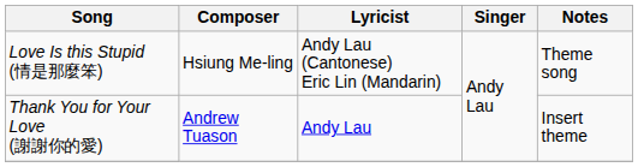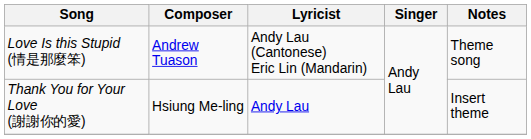 <table class="wikitable">
 <tr>
 <th>Song</th>
 <th>Composer</th>
 <th>Lyricist</th>
 <th>Singer</th>
 <th>Notes</th>
 </tr>
 <tr>
 <td><em>Love Is this Stupid</em><br>(情是那麼笨)</td>
-<td>Hsiung Me-ling</td>
+<td><a href='#'>Andrew Tuason</a></td>
 <td>Andy Lau (Cantonese)<br>Eric Lin (Mandarin)</td>
 <td rowspan=2>Andy Lau</td>
 <td>Theme song</td>
 </tr>
 <tr>
 <td><em>Thank You for Your Love</em><br>(謝謝你的愛)</td>
-<td><a href='#'>Andrew Tuason</a></td>
+<td>Hsiung Me-ling</td>
 <td><a href='#'>Andy Lau</a></td>
 <td>Insert theme</td>
 </tr>
 <tr>
 </tr>
 </table>
